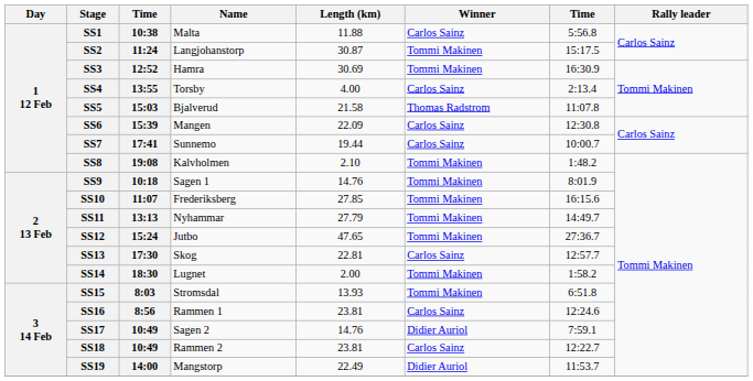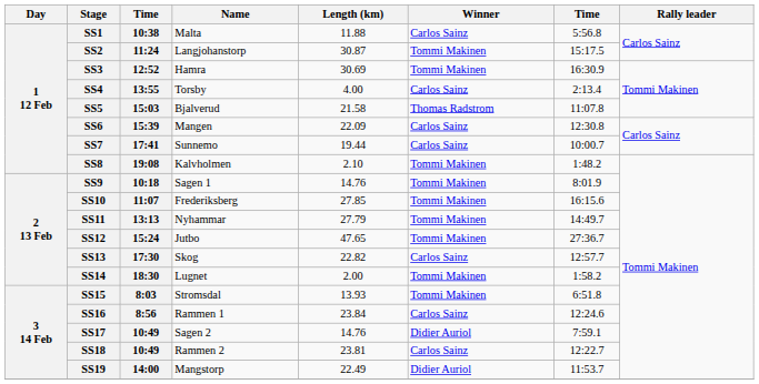 <table class="wikitable" width=100% style="text-align: center; font-size: 90%; max-width: 950px;">
 <tr>
 <th>Day</th>
 <th>Stage</th>
 <th>Time</th>
 <th>Name</th>
 <th>Length (km)</th>
 <th>Winner</th>
 <th>Time</th>
 <th>Rally leader</th>
 </tr>
 <tr>
 <th rowspan=8>1<br>12 Feb</th>
 <th>SS1</th>
 <th>10:38</th>
 <td align=left>Malta</td>
 <td>11.88</td>
 <td align=left> <a href='#'>Carlos Sainz</a></td>
 <td>5:56.8</td>
 <td align=left rowspan=2> <a href='#'>Carlos Sainz</a></td>
 </tr>
 <tr>
 <th>SS2</th>
 <th>11:24</th>
 <td align=left>Langjohanstorp</td>
 <td>30.87</td>
 <td align=left> <a href='#'>Tommi Makinen</a></td>
 <td>15:17.5</td>
 </tr>
 <tr>
 <th>SS3</th>
 <th>12:52</th>
 <td align=left>Hamra</td>
 <td>30.69</td>
 <td align=left> <a href='#'>Tommi Makinen</a></td>
 <td>16:30.9</td>
 <td align=left rowspan=3> <a href='#'>Tommi Makinen</a></td>
 </tr>
 <tr>
 <th>SS4</th>
 <th>13:55</th>
 <td align=left>Torsby</td>
 <td>4.00</td>
 <td align=left> <a href='#'>Carlos Sainz</a></td>
 <td>2:13.4</td>
 </tr>
 <tr>
 <th>SS5</th>
 <th>15:03</th>
 <td align=left>Bjalverud</td>
 <td>21.58</td>
 <td align=left> <a href='#'>Thomas Radstrom</a></td>
 <td>11:07.8</td>
 </tr>
 <tr>
 <th>SS6</th>
 <th>15:39</th>
 <td align=left>Mangen</td>
 <td>22.09</td>
 <td align=left> <a href='#'>Carlos Sainz</a></td>
 <td>12:30.8</td>
 <td align=left rowspan=2> <a href='#'>Carlos Sainz</a></td>
 </tr>
 <tr>
 <th>SS7</th>
 <th>17:41</th>
 <td align=left>Sunnemo</td>
 <td>19.44</td>
 <td align=left> <a href='#'>Carlos Sainz</a></td>
 <td>10:00.7</td>
 </tr>
 <tr>
 <th>SS8</th>
 <th>19:08</th>
 <td align=left>Kalvholmen</td>
 <td>2.10</td>
 <td align=left> <a href='#'>Tommi Makinen</a></td>
 <td>1:48.2</td>
 <td align=left rowspan=12> <a href='#'>Tommi Makinen</a></td>
 </tr>
 <tr>
 <th rowspan=6>2<br>13 Feb</th>
 <th>SS9</th>
 <th>10:18</th>
 <td align=left>Sagen 1</td>
 <td>14.76</td>
 <td align=left> <a href='#'>Tommi Makinen</a></td>
 <td>8:01.9</td>
 </tr>
 <tr>
 <th>SS10</th>
 <th>11:07</th>
 <td align=left>Frederiksberg</td>
 <td>27.85</td>
 <td align=left> <a href='#'>Tommi Makinen</a></td>
 <td>16:15.6</td>
 </tr>
 <tr>
 <th>SS11</th>
 <th>13:13</th>
 <td align=left>Nyhammar</td>
 <td>27.79</td>
 <td align=left> <a href='#'>Tommi Makinen</a></td>
 <td>14:49.7</td>
 </tr>
 <tr>
 <th>SS12</th>
 <th>15:24</th>
 <td align=left>Jutbo</td>
 <td>47.65</td>
 <td align=left> <a href='#'>Tommi Makinen</a></td>
 <td>27:36.7</td>
 </tr>
 <tr>
 <th>SS13</th>
 <th>17:30</th>
 <td align=left>Skog</td>
-<td>22.81</td>
+<td>22.82</td>
 <td align=left> <a href='#'>Carlos Sainz</a></td>
 <td>12:57.7</td>
 </tr>
 <tr>
 <th>SS14</th>
 <th>18:30</th>
 <td align=left>Lugnet</td>
 <td>2.00</td>
 <td align=left> <a href='#'>Tommi Makinen</a></td>
 <td>1:58.2</td>
 </tr>
 <tr>
 <th rowspan=5>3<br>14 Feb</th>
 <th>SS15</th>
 <th>8:03</th>
 <td align=left>Stromsdal</td>
 <td>13.93</td>
 <td align=left> <a href='#'>Tommi Makinen</a></td>
 <td>6:51.8</td>
 </tr>
 <tr>
 <th>SS16</th>
 <th>8:56</th>
 <td align=left>Rammen 1</td>
-<td>23.81</td>
+<td>23.84</td>
 <td align=left> <a href='#'>Carlos Sainz</a></td>
 <td>12:24.6</td>
 </tr>
 <tr>
 <th>SS17</th>
 <th>10:49</th>
 <td align=left>Sagen 2</td>
 <td>14.76</td>
 <td align=left> <a href='#'>Didier Auriol</a></td>
 <td>7:59.1</td>
 </tr>
 <tr>
 <th>SS18</th>
 <th>10:49</th>
 <td align=left>Rammen 2</td>
 <td>23.81</td>
 <td align=left> <a href='#'>Carlos Sainz</a></td>
 <td>12:22.7</td>
 </tr>
 <tr>
 <th>SS19</th>
 <th>14:00</th>
 <td align=left>Mangstorp</td>
 <td>22.49</td>
 <td align=left> <a href='#'>Didier Auriol</a></td>
 <td>11:53.7</td>
 </tr>
 <tr>
 </tr>
 </table>
